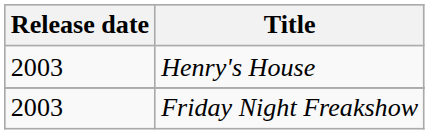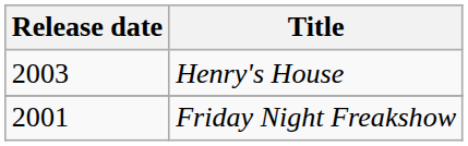 <table class="wikitable">
 <tr>
 <th>Release date</th>
 <th>Title</th>
 </tr>
 <tr>
 <td>2003</td>
 <td><em>Henry's House</em></td>
 </tr>
 <tr>
 </tr>
 <tr>
-<td>2003</td>
+<td>2001</td>
 <td><em>Friday Night Freakshow</em></td>
 </tr>
 </table>
